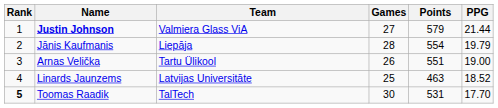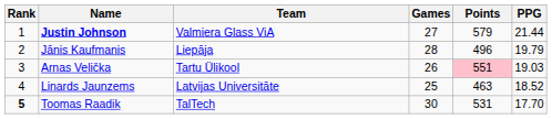 <table class="wikitable" style="text-align: center">
 <tr>
 <th>Rank</th>
 <th width=180>Name</th>
 <th width=320>Team</th>
 <th>Games</th>
 <th width=75>Points</th>
 <th width=40>PPG</th>
 </tr>
 <tr>
 <td>1</td>
 <td align=left> <strong><a href='#'>Justin Johnson</a></strong></td>
 <td align=left> <a href='#'>Valmiera Glass ViA</a></td>
 <td>27</td>
 <td>579</td>
 <td>21.44</td>
 </tr>
 <tr>
 <td>2</td>
 <td align=left> <a href='#'>Jānis Kaufmanis</a></td>
 <td align=left> <a href='#'>Liepāja</a></td>
 <td>28</td>
-<td>554</td>
+<td>496</td>
 <td>19.79</td>
 </tr>
 <tr>
 <td>3</td>
 <td align=left> <a href='#'>Arnas Velička</a></td>
 <td align=left> <a href='#'>Tartu Ülikool</a></td>
 <td>26</td>
-<td>551</td>
-<td>19.00</td>
+<td style="background: pink;">551</td>
+<td>19.03</td>
 </tr>
 <tr>
 <td>4</td>
 <td align=left> <a href='#'>Linards Jaunzems</a></td>
 <td align=left> <a href='#'>Latvijas Universitāte</a></td>
 <td>25</td>
 <td>463</td>
 <td>18.52</td>
 </tr>
 <tr>
 <td><strong>5</strong></td>
 <td align=left> <a href='#'>Toomas Raadik</a></td>
 <td align=left> <a href='#'>TalTech</a></td>
 <td>30</td>
 <td>531</td>
 <td>17.70</td>
 </tr>
 </table>
